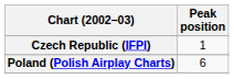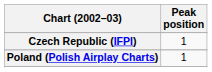 <table class="wikitable plainrowheaders sortable" style="text-align:center;">
 <tr>
 <th scope="col">Chart (2002–03)</th>
 <th scope="col">Peak<br>position</th>
 </tr>
 <tr>
 </tr>
 <tr>
 </tr>
 <tr>
 </tr>
 <tr>
 <th scope="row">Czech Republic (<a href='#'>IFPI</a>)</th>
 <td>1</td>
 </tr>
 <tr>
 </tr>
 <tr>
 </tr>
 <tr>
 </tr>
 <tr>
 </tr>
 <tr>
 </tr>
 <tr>
 </tr>
 <tr>
 </tr>
 <tr>
 </tr>
 <tr>
 </tr>
 <tr>
 <th scope="row">Poland (<a href='#'>Polish Airplay Charts</a>)</th>
-<td>6</td>
+<td>1</td>
 </tr>
 <tr>
 </tr>
 <tr>
 </tr>
 <tr>
 </tr>
 <tr>
 </tr>
 <tr>
 </tr>
 </table>
